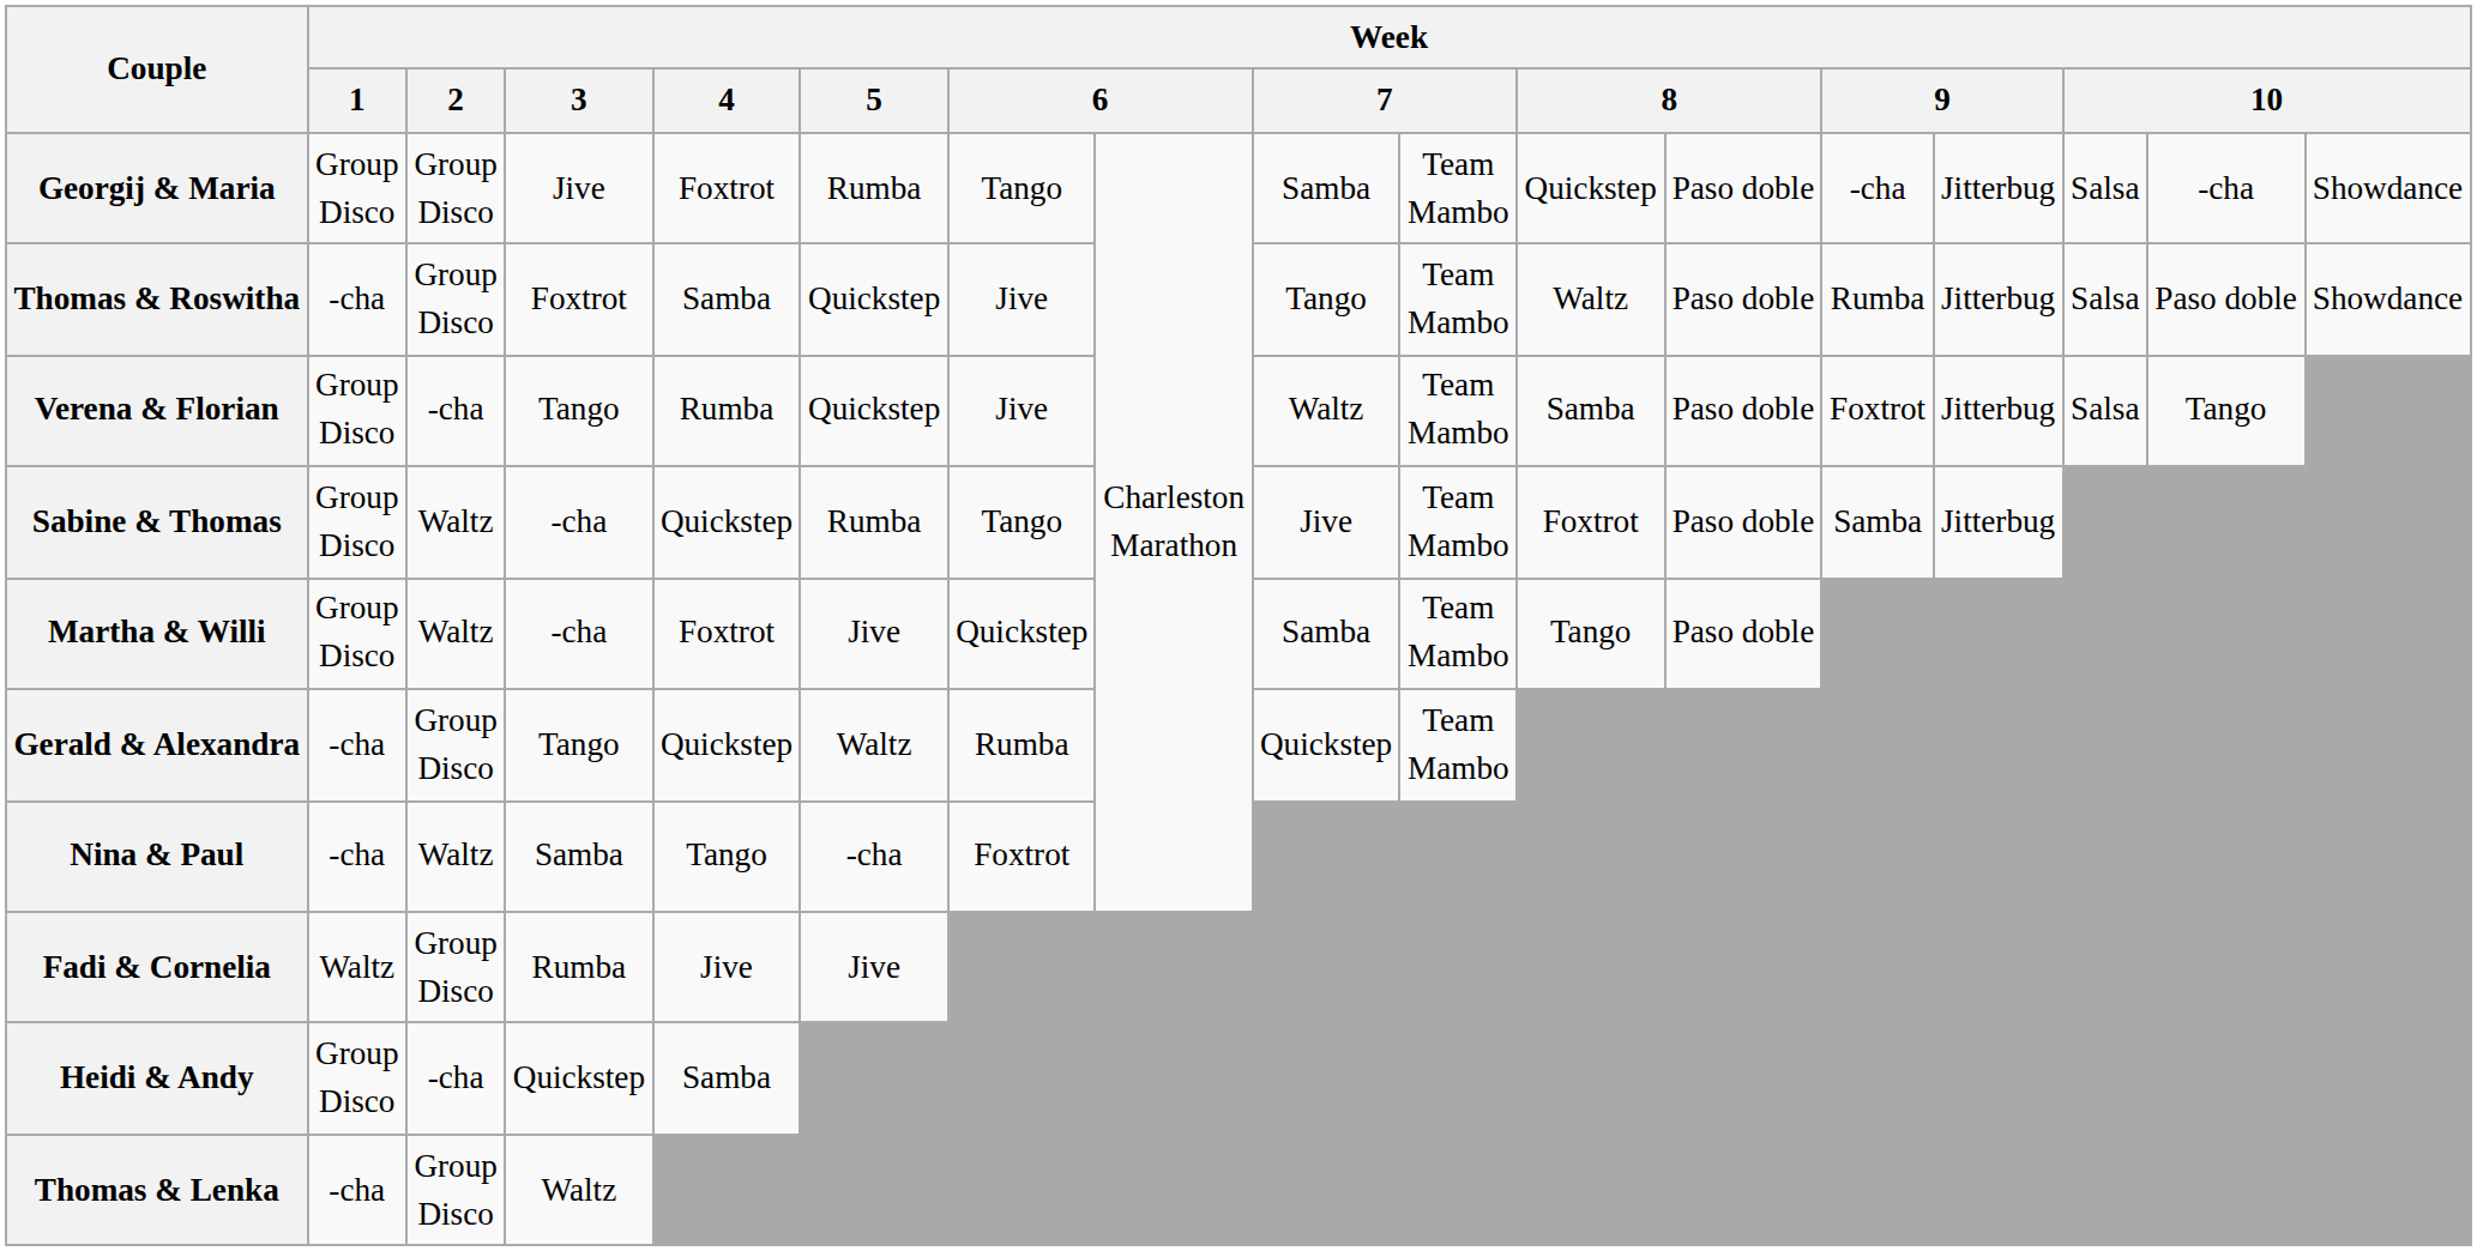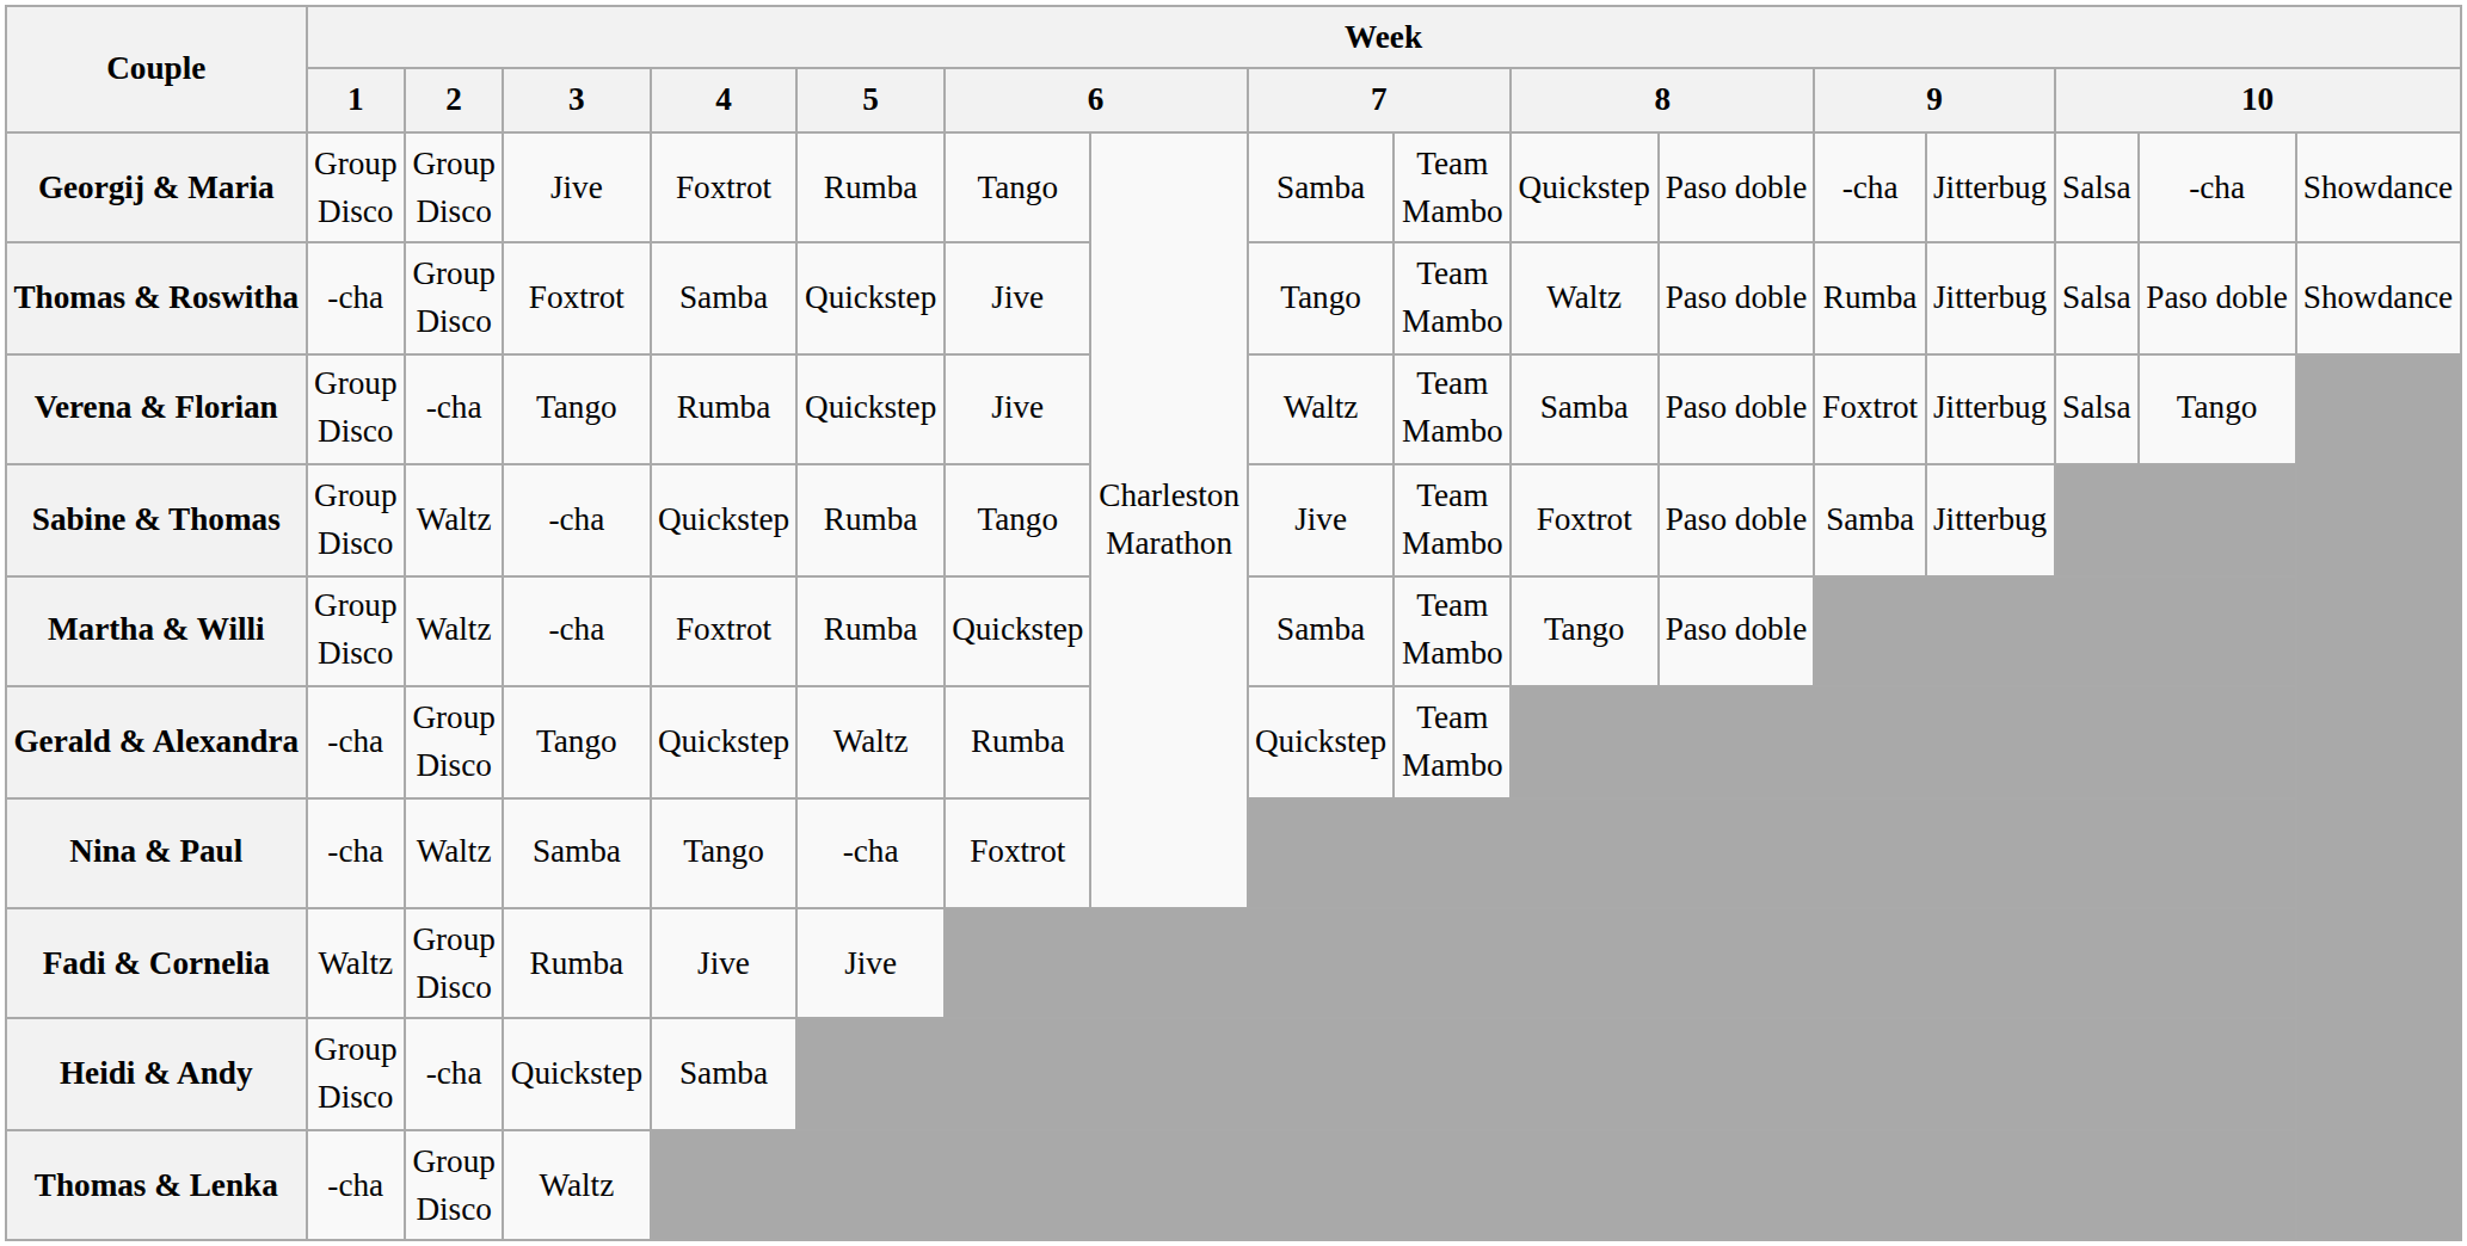 <table class="wikitable unsortable" style="text-align:center; font-size:85%; line-height:20px">
 <tr>
 <th scope="col" rowspan="2">Couple</th>
 <th colspan="16">Week</th>
 </tr>
 <tr>
 <th scope="col">1</th>
 <th scope="col">2</th>
 <th scope="col">3</th>
 <th scope="col">4</th>
 <th scope="col">5</th>
 <th scope="col" colspan="2">6</th>
 <th scope="col" colspan="2">7</th>
 <th scope="col" colspan="2">8</th>
 <th scope="col" colspan="2">9</th>
 <th colspan="3" scope="col">10</th>
 </tr>
 <tr>
 <th scope="row" height="40px">Georgij & Maria</th>
 <td>Group<br>Disco</td>
 <td>Group<br>Disco</td>
 <td>Jive</td>
 <td>Foxtrot</td>
 <td>Rumba</td>
 <td>Tango</td>
 <td rowspan="7">Charleston<br>Marathon</td>
 <td>Samba</td>
 <td>Team<br>Mambo</td>
 <td>Quickstep</td>
 <td>Paso doble</td>
 <td>-cha</td>
 <td>Jitterbug</td>
 <td>Salsa</td>
 <td>-cha</td>
 <td>Showdance</td>
 </tr>
 <tr>
 <th scope="row" height="40px">Thomas & Roswitha</th>
 <td>-cha</td>
 <td>Group<br>Disco</td>
 <td>Foxtrot</td>
 <td>Samba</td>
 <td>Quickstep</td>
 <td>Jive</td>
 <td>Tango</td>
 <td>Team<br>Mambo</td>
 <td>Waltz</td>
 <td>Paso doble</td>
 <td>Rumba</td>
 <td>Jitterbug</td>
 <td>Salsa</td>
 <td>Paso doble</td>
 <td>Showdance</td>
 </tr>
 <tr>
 <th scope="row" height="40px">Verena & Florian</th>
 <td>Group<br>Disco</td>
 <td>-cha</td>
 <td>Tango</td>
 <td>Rumba</td>
 <td>Quickstep</td>
 <td>Jive</td>
 <td>Waltz</td>
 <td>Team<br>Mambo</td>
 <td>Samba</td>
 <td>Paso doble</td>
 <td>Foxtrot</td>
 <td>Jitterbug</td>
 <td>Salsa</td>
 <td>Tango</td>
 <td rowspan="8" bgcolor="darkgray"></td>
 </tr>
 <tr>
 <th scope="row" height="40px">Sabine & Thomas</th>
 <td>Group<br>Disco</td>
 <td>Waltz</td>
 <td>-cha</td>
 <td>Quickstep</td>
 <td>Rumba</td>
 <td>Tango</td>
 <td>Jive</td>
 <td>Team<br>Mambo</td>
 <td>Foxtrot</td>
 <td>Paso doble</td>
 <td>Samba</td>
 <td>Jitterbug</td>
 <td colspan="2" bgcolor="darkgray"></td>
 </tr>
 <tr>
 <th scope="row" height="40px">Martha & Willi</th>
 <td>Group<br>Disco</td>
 <td>Waltz</td>
 <td>-cha</td>
 <td>Foxtrot</td>
-<td>Jive</td>
+<td>Rumba</td>
 <td>Quickstep</td>
 <td>Samba</td>
 <td>Team<br>Mambo</td>
 <td>Tango</td>
 <td>Paso doble</td>
 <td colspan="4" bgcolor="darkgray"></td>
 </tr>
 <tr>
 <th scope="row" height="40px">Gerald & Alexandra</th>
 <td>-cha</td>
 <td>Group<br>Disco</td>
 <td>Tango</td>
 <td>Quickstep</td>
 <td>Waltz</td>
 <td>Rumba</td>
 <td>Quickstep</td>
 <td>Team<br>Mambo</td>
 <td colspan="6" bgcolor="darkgray"></td>
 </tr>
 <tr>
 <th scope="row" height="40px">Nina & Paul</th>
 <td>-cha</td>
 <td>Waltz</td>
 <td>Samba</td>
 <td>Tango</td>
 <td>-cha</td>
 <td>Foxtrot</td>
 <td colspan="8" bgcolor="darkgray"></td>
 </tr>
 <tr>
 <th scope="row" height="40px">Fadi & Cornelia</th>
 <td>Waltz</td>
 <td>Group<br>Disco</td>
 <td>Rumba</td>
 <td>Jive</td>
 <td>Jive</td>
 <td colspan="10" bgcolor="darkgray"></td>
 </tr>
 <tr>
 <th scope="row" height="40px">Heidi & Andy</th>
 <td>Group<br>Disco</td>
 <td>-cha</td>
 <td>Quickstep</td>
 <td>Samba</td>
 <td colspan="11" bgcolor="darkgray"></td>
 </tr>
 <tr>
 <th scope="row" height="40px">Thomas & Lenka</th>
 <td>-cha</td>
 <td>Group<br>Disco</td>
 <td>Waltz</td>
 <td colspan="12" bgcolor="darkgray"></td>
 </tr>
 </table>
